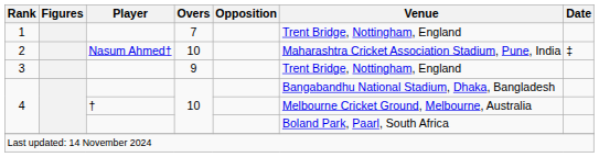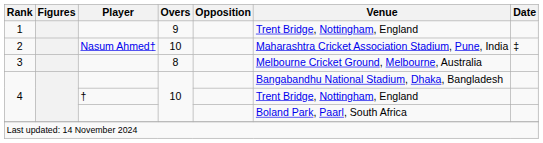 <table class="wikitable plainrowheaders sortable">
 <tr>
 <th scope=col>Rank</th>
 <th scope=col>Figures</th>
 <th scope=col>Player</th>
 <th scope=col>Overs</th>
 <th scope=col>Opposition</th>
 <th scope=col>Venue</th>
 <th scope=col>Date</th>
 </tr>
 <tr>
 <td align=center>1</td>
 <th scope=row style=text-align:center;></th>
 <td></td>
-<td align=center>7</td>
+<td align=center>9</td>
 <td></td>
 <td><a href='#'>Trent Bridge</a>, <a href='#'>Nottingham</a>, England</td>
 <td></td>
 </tr>
 <tr>
 <td align=center>2</td>
 <th scope=row style=text-align:center;></th>
 <td><a href='#'>Nasum Ahmed†</a></td>
 <td align=center>10</td>
 <td></td>
 <td><a href='#'>Maharashtra Cricket Association Stadium</a>, <a href='#'>Pune</a>, India</td>
 <td>‡</td>
 </tr>
 <tr>
 <td align="center">3</td>
 <th scope="row" style="text-align:center;"></th>
 <td></td>
-<td align="center">9</td>
+<td align="center">8</td>
 <td></td>
-<td><a href='#'>Trent Bridge</a>, <a href='#'>Nottingham</a>, England</td>
+<td><a href='#'>Melbourne Cricket Ground</a>, <a href='#'>Melbourne</a>, Australia</td>
 <td> </td>
 </tr>
 <tr>
 <td align=center rowspan=3>4</td>
 <th scope=row style=text-align:center; rowspan=3></th>
 <td></td>
 <td align=center rowspan=3>10</td>
 <td></td>
 <td><a href='#'>Bangabandhu National Stadium</a>, <a href='#'>Dhaka</a>, Bangladesh</td>
 <td></td>
 </tr>
 <tr>
 <td>†</td>
 <td></td>
-<td><a href='#'>Melbourne Cricket Ground</a>, <a href='#'>Melbourne</a>, Australia</td>
+<td><a href='#'>Trent Bridge</a>, <a href='#'>Nottingham</a>, England</td>
 <td> </td>
 </tr>
 <tr>
 <td></td>
 <td></td>
 <td><a href='#'>Boland Park</a>, <a href='#'>Paarl</a>, South Africa</td>
 <td></td>
 </tr>
 <tr>
 </tr>
 <tr class=sortbottom>
 <td colspan=7><small>Last updated: 14 November 2024</small></td>
 </tr>
 </table>
